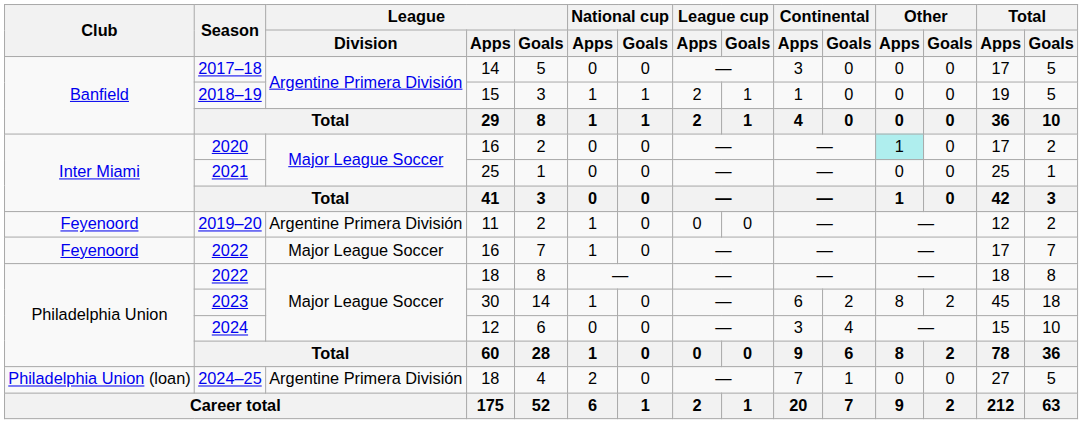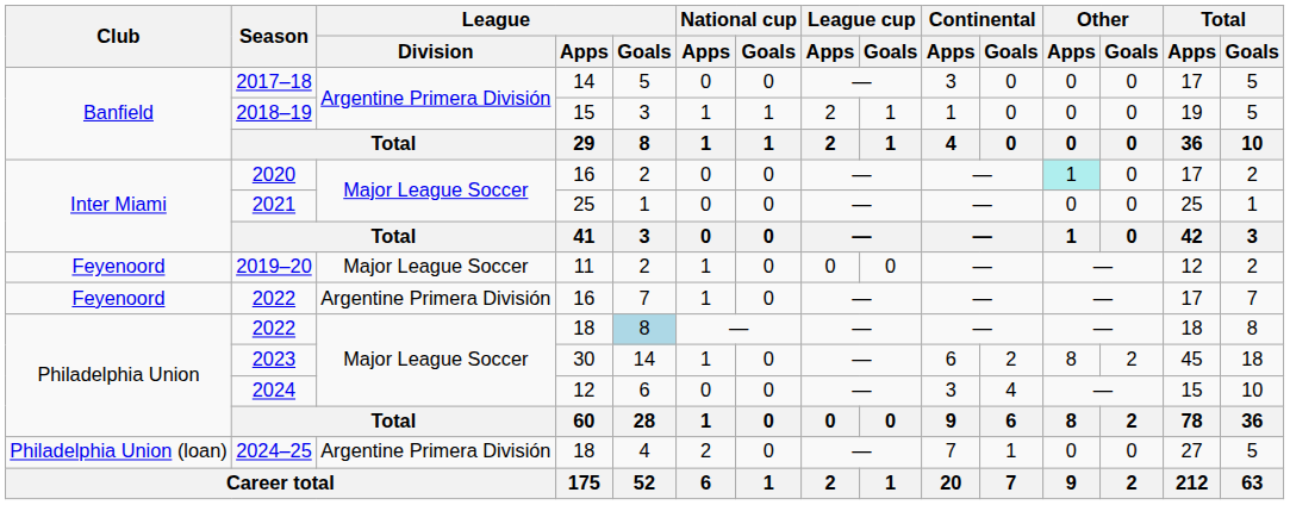 <table class="wikitable" style="text-align:center">
 <tr>
 <th rowspan="2">Club</th>
 <th rowspan="2">Season</th>
 <th colspan="3">League</th>
 <th colspan="2">National cup</th>
 <th colspan="2">League cup</th>
 <th colspan="2">Continental</th>
 <th colspan="2">Other</th>
 <th colspan="2">Total</th>
 </tr>
 <tr>
 <th>Division</th>
 <th>Apps</th>
 <th>Goals</th>
 <th>Apps</th>
 <th>Goals</th>
 <th>Apps</th>
 <th>Goals</th>
 <th>Apps</th>
 <th>Goals</th>
 <th>Apps</th>
 <th>Goals</th>
 <th>Apps</th>
 <th>Goals</th>
 </tr>
 <tr>
 <td rowspan="3"><a href='#'>Banfield</a></td>
 <td><a href='#'>2017–18</a></td>
 <td rowspan="2"><a href='#'>Argentine Primera División</a></td>
 <td>14</td>
 <td>5</td>
 <td>0</td>
 <td>0</td>
 <td colspan="2">—</td>
 <td>3</td>
 <td>0</td>
 <td>0</td>
 <td>0</td>
 <td>17</td>
 <td>5</td>
 </tr>
 <tr>
 <td><a href='#'>2018–19</a></td>
 <td>15</td>
 <td>3</td>
 <td>1</td>
 <td>1</td>
 <td>2</td>
 <td>1</td>
 <td>1</td>
 <td>0</td>
 <td>0</td>
 <td>0</td>
 <td>19</td>
 <td>5</td>
 </tr>
 <tr>
 <th colspan="2">Total</th>
 <th>29</th>
 <th>8</th>
 <th>1</th>
 <th>1</th>
 <th>2</th>
 <th>1</th>
 <th>4</th>
 <th>0</th>
 <th>0</th>
 <th>0</th>
 <th>36</th>
 <th>10</th>
 </tr>
 <tr>
 <td rowspan="3"><a href='#'>Inter Miami</a></td>
 <td><a href='#'>2020</a></td>
 <td rowspan="2"><a href='#'>Major League Soccer</a></td>
 <td>16</td>
 <td>2</td>
 <td>0</td>
 <td>0</td>
 <td colspan="2">—</td>
 <td colspan="2">—</td>
 <td style="background: paleturquoise;">1</td>
 <td>0</td>
 <td>17</td>
 <td>2</td>
 </tr>
 <tr>
 <td><a href='#'>2021</a></td>
 <td>25</td>
 <td>1</td>
 <td>0</td>
 <td>0</td>
 <td colspan="2">—</td>
 <td colspan="2">—</td>
 <td>0</td>
 <td>0</td>
 <td>25</td>
 <td>1</td>
 </tr>
 <tr>
 <th colspan="2">Total</th>
 <th>41</th>
 <th>3</th>
 <th>0</th>
 <th>0</th>
 <th colspan="2">—</th>
 <th colspan="2">—</th>
 <th>1</th>
 <th>0</th>
 <th>42</th>
 <th>3</th>
 </tr>
 <tr>
 <td><a href='#'>Feyenoord</a></td>
 <td><a href='#'>2019–20</a></td>
-<td>Argentine Primera División</td>
+<td>Major League Soccer</td>
 <td>11</td>
 <td>2</td>
 <td>1</td>
 <td>0</td>
 <td>0</td>
 <td>0</td>
 <td colspan="2">—</td>
 <td colspan="2">—</td>
 <td>12</td>
 <td>2</td>
 </tr>
 <tr>
 <td><a href='#'>Feyenoord</a></td>
 <td><a href='#'>2022</a></td>
-<td>Major League Soccer</td>
+<td>Argentine Primera División</td>
 <td>16</td>
 <td>7</td>
 <td>1</td>
 <td>0</td>
 <td colspan="2">—</td>
 <td colspan="2">—</td>
 <td colspan="2">—</td>
 <td>17</td>
 <td>7</td>
 </tr>
 <tr>
 <td rowspan="4">Philadelphia Union</td>
 <td><a href='#'>2022</a></td>
 <td rowspan="3">Major League Soccer</td>
 <td>18</td>
-<td>8</td>
+<td style="background: lightblue;">8</td>
 <td colspan="2">—</td>
 <td colspan="2">—</td>
 <td colspan="2">—</td>
 <td colspan="2">—</td>
 <td>18</td>
 <td>8</td>
 </tr>
 <tr>
 <td><a href='#'>2023</a></td>
 <td>30</td>
 <td>14</td>
 <td>1</td>
 <td>0</td>
 <td colspan="2">—</td>
 <td>6</td>
 <td>2</td>
 <td>8</td>
 <td>2</td>
 <td>45</td>
 <td>18</td>
 </tr>
 <tr>
 <td><a href='#'>2024</a></td>
 <td>12</td>
 <td>6</td>
 <td>0</td>
 <td>0</td>
 <td colspan="2">—</td>
 <td>3</td>
 <td>4</td>
 <td colspan="2">—</td>
 <td>15</td>
 <td>10</td>
 </tr>
 <tr>
 <th colspan="2">Total</th>
 <th>60</th>
 <th>28</th>
 <th>1</th>
 <th>0</th>
 <th>0</th>
 <th>0</th>
 <th>9</th>
 <th>6</th>
 <th>8</th>
 <th>2</th>
 <th>78</th>
 <th>36</th>
 </tr>
 <tr>
 <td><a href='#'>Philadelphia Union</a> (loan)</td>
 <td><a href='#'>2024–25</a></td>
 <td>Argentine Primera División</td>
 <td>18</td>
 <td>4</td>
 <td>2</td>
 <td>0</td>
 <td colspan="2">—</td>
 <td>7</td>
 <td>1</td>
 <td>0</td>
 <td>0</td>
 <td>27</td>
 <td>5</td>
 </tr>
 <tr>
 <th colspan="3">Career total</th>
 <th>175</th>
 <th>52</th>
 <th>6</th>
 <th>1</th>
 <th>2</th>
 <th>1</th>
 <th>20</th>
 <th>7</th>
 <th>9</th>
 <th>2</th>
 <th>212</th>
 <th>63</th>
 </tr>
 </table>
